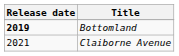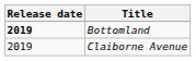 <table class="wikitable">
 <tr>
 <th>Release date</th>
 <th>Title</th>
 </tr>
 <tr>
 </tr>
 <tr>
 <td><strong>2019</strong></td>
 <td><em>Bottomland</em></td>
 </tr>
 <tr>
-<td>2021</td>
+<td>2019</td>
 <td><em>Claiborne Avenue</em></td>
 </tr>
 </table>
